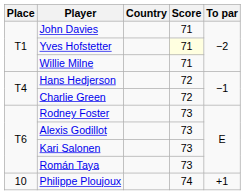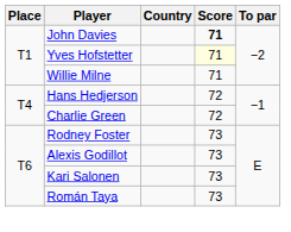 <table class="wikitable" style="font-size:95%;">
 <tr>
 <th>Place</th>
 <th>Player</th>
 <th>Country</th>
 <th>Score</th>
 <th>To par</th>
 </tr>
 <tr>
 <td rowspan=3 align=center>T1</td>
 <td><a href='#'>John Davies</a></td>
 <td></td>
-<td align=center>71</td>
+<td align=center><strong>71</strong></td>
 <td rowspan=3 align=center>−2</td>
 </tr>
 <tr>
 <td><a href='#'>Yves Hofstetter</a></td>
 <td></td>
 <td align=center style="background: lightyellow;">71</td>
 </tr>
 <tr>
 <td><a href='#'>Willie Milne</a></td>
 <td></td>
 <td align=center>71</td>
 </tr>
 <tr>
 <td rowspan=2 align=center>T4</td>
 <td><a href='#'>Hans Hedjerson</a></td>
 <td></td>
 <td align=center>72</td>
 <td rowspan=2 align=center>−1</td>
 </tr>
 <tr>
 <td><a href='#'>Charlie Green</a></td>
 <td></td>
 <td align=center>72</td>
 </tr>
 <tr>
 <td rowspan=4 align=center>T6</td>
 <td><a href='#'>Rodney Foster</a></td>
 <td></td>
 <td align=center>73</td>
 <td rowspan=4 align=center>E</td>
 </tr>
 <tr>
 <td><a href='#'>Alexis Godillot</a></td>
 <td></td>
 <td align=center>73</td>
 </tr>
 <tr>
 <td><a href='#'>Kari Salonen</a></td>
 <td></td>
 <td align=center>73</td>
 </tr>
 <tr>
 <td><a href='#'>Román Taya</a></td>
 <td></td>
 <td align=center>73</td>
 </tr>
-<tr>
-<td align=center>10</td>
-<td><a href='#'>Philippe Ploujoux</a></td>
-<td></td>
-<td align=center>74</td>
-<td align=center>+1</td>
-</tr>
 </table>
